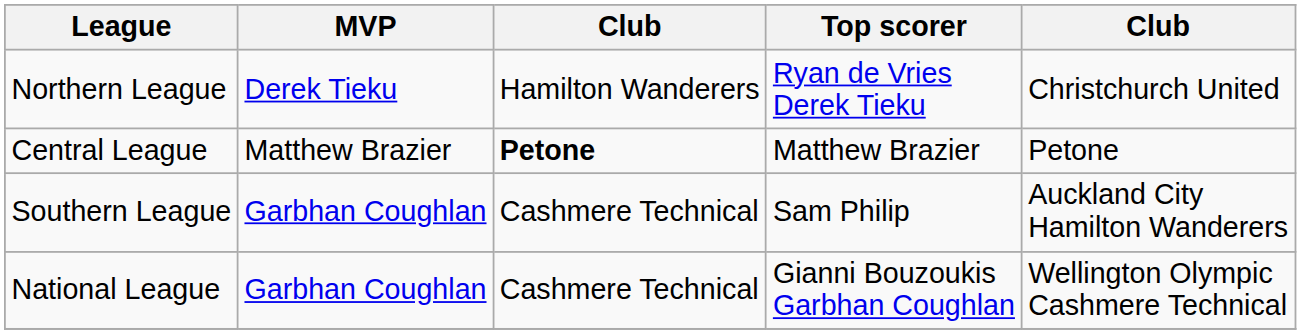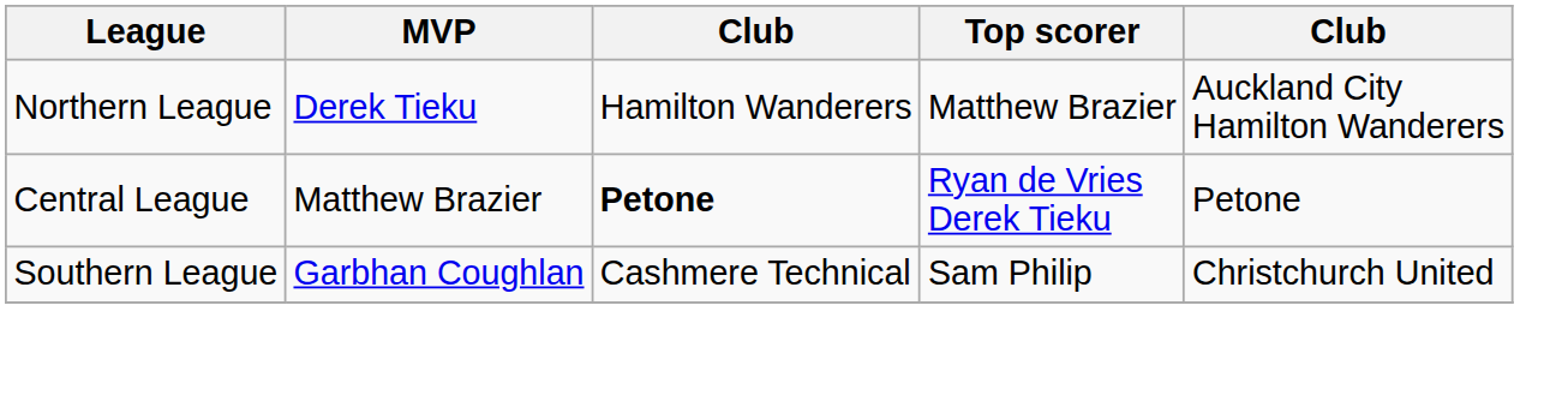 <table class="wikitable">
 <tr>
 <th>League</th>
 <th>MVP</th>
 <th>Club</th>
 <th>Top scorer</th>
 <th>Club</th>
 </tr>
 <tr>
 <td>Northern League</td>
 <td> <a href='#'>Derek Tieku</a></td>
 <td>Hamilton Wanderers</td>
-<td> <a href='#'>Ryan de Vries</a><br> <a href='#'>Derek Tieku</a></td>
-<td>Christchurch United</td>
+<td> Matthew Brazier</td>
+<td>Auckland City<br>Hamilton Wanderers</td>
 </tr>
 <tr>
 <td>Central League</td>
 <td> Matthew Brazier</td>
 <td><strong>Petone</strong></td>
-<td> Matthew Brazier</td>
+<td> <a href='#'>Ryan de Vries</a><br> <a href='#'>Derek Tieku</a></td>
 <td>Petone</td>
 </tr>
 <tr>
 <td>Southern League</td>
 <td> <a href='#'>Garbhan Coughlan</a></td>
 <td>Cashmere Technical</td>
 <td> Sam Philip</td>
-<td>Auckland City<br>Hamilton Wanderers</td>
-</tr>
-<tr>
-<td>National League</td>
-<td> <a href='#'>Garbhan Coughlan</a></td>
-<td>Cashmere Technical</td>
-<td> Gianni Bouzoukis<br> <a href='#'>Garbhan Coughlan</a></td>
-<td>Wellington Olympic<br>Cashmere Technical</td>
+<td>Christchurch United</td>
 </tr>
 <tr>
 </tr>
 </table>
